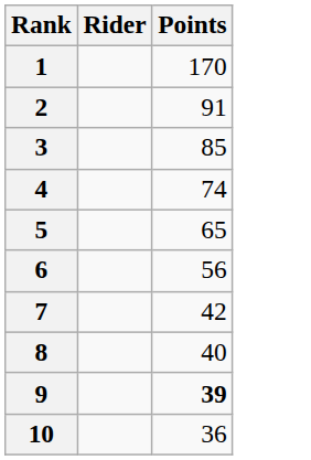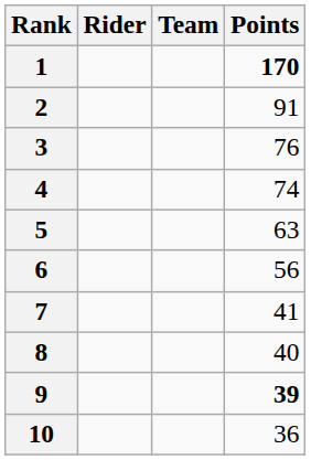 <table class="wikitable">
 <tr>
 <th scope="col">Rank</th>
 <th scope="col">Rider</th>
+<th scope="col">Team</th>
 <th scope="col">Points</th>
 </tr>
 <tr>
 <th scope="row">1</th>
 <td> </td>
-<td style="text-align:right;">170</td>
+<td></td>
+<td style="text-align:right;"><strong>170</strong></td>
 </tr>
 <tr>
 <th scope="row">2</th>
+<td></td>
 <td></td>
 <td style="text-align:right;">91</td>
 </tr>
 <tr>
 <th scope="row">3</th>
 <td></td>
-<td style="text-align:right;">85</td>
+<td></td>
+<td style="text-align:right;">76</td>
 </tr>
 <tr>
 <th scope="row">4</th>
 <td> </td>
+<td></td>
 <td style="text-align:right;">74</td>
 </tr>
 <tr>
 <th scope="row">5</th>
 <td></td>
-<td style="text-align:right;">65</td>
+<td></td>
+<td style="text-align:right;">63</td>
 </tr>
 <tr>
 <th scope="row">6</th>
+<td></td>
 <td></td>
 <td style="text-align:right;">56</td>
 </tr>
 <tr>
 <th scope="row">7</th>
 <td> </td>
-<td style="text-align:right;">42</td>
+<td></td>
+<td style="text-align:right;">41</td>
 </tr>
 <tr>
 <th scope="row">8</th>
 <td> </td>
+<td></td>
 <td style="text-align:right;">40</td>
 </tr>
 <tr>
 <th scope="row">9</th>
+<td></td>
 <td></td>
 <td style="text-align:right;"><strong>39</strong></td>
 </tr>
 <tr>
 <th scope="row">10</th>
 <td></td>
+<td></td>
 <td style="text-align:right;">36</td>
 </tr>
 </table>
